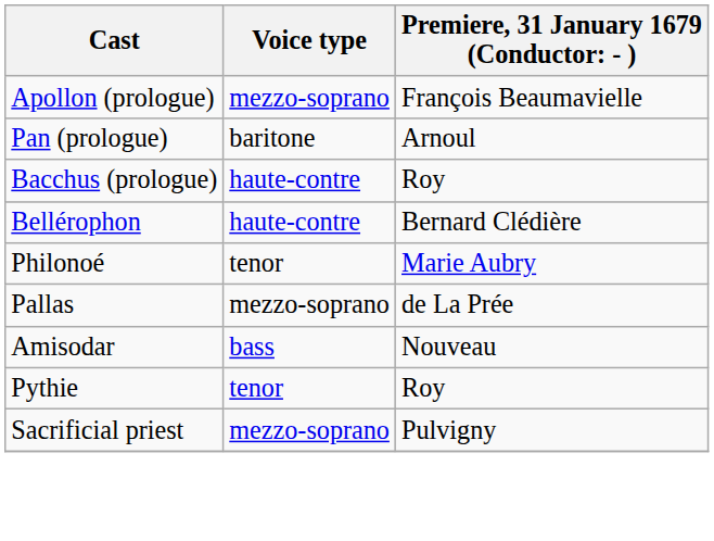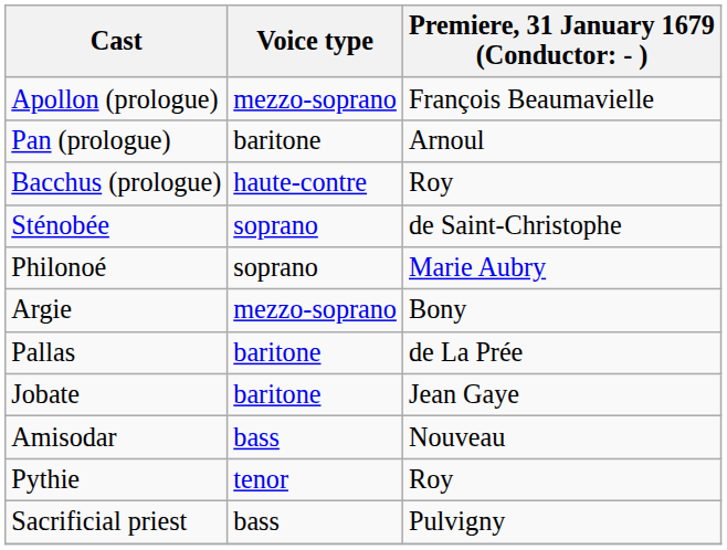 <table class="wikitable">
 <tr>
 <th>Cast</th>
 <th>Voice type</th>
 <th>Premiere, 31 January 1679 <br>(Conductor: - )</th>
 </tr>
 <tr>
 <td><a href='#'>Apollon</a> (prologue)</td>
 <td><a href='#'>mezzo-soprano</a></td>
 <td>François Beaumavielle</td>
 </tr>
 <tr>
 <td><a href='#'>Pan</a> (prologue)</td>
 <td>baritone</td>
 <td>Arnoul</td>
 </tr>
 <tr>
 <td><a href='#'>Bacchus</a> (prologue)</td>
 <td><a href='#'>haute-contre</a></td>
 <td>Roy</td>
 </tr>
 <tr>
-<td><a href='#'>Bellérophon</a></td>
-<td><a href='#'>haute-contre</a></td>
-<td>Bernard Clédière</td>
+<td><a href='#'>Sténobée</a></td>
+<td><a href='#'>soprano</a></td>
+<td>de Saint-Christophe</td>
 </tr>
 <tr>
 <td>Philonoé</td>
-<td>tenor</td>
+<td>soprano</td>
 <td><a href='#'>Marie Aubry</a></td>
 </tr>
 <tr>
+<td>Argie</td>
+<td><a href='#'>mezzo-soprano</a></td>
+<td>Bony</td>
+</tr>
+<tr>
 <td>Pallas</td>
-<td>mezzo-soprano</td>
+<td><a href='#'>baritone</a></td>
 <td>de La Prée</td>
+</tr>
+<tr>
+<td>Jobate</td>
+<td><a href='#'>baritone</a></td>
+<td>Jean Gaye</td>
 </tr>
 <tr>
 <td>Amisodar</td>
 <td><a href='#'>bass</a></td>
 <td>Nouveau</td>
 </tr>
 <tr>
 <td>Pythie</td>
 <td><a href='#'>tenor</a></td>
 <td>Roy</td>
 </tr>
 <tr>
 <td>Sacrificial priest</td>
-<td><a href='#'>mezzo-soprano</a></td>
+<td>bass</td>
 <td>Pulvigny</td>
 </tr>
 <tr>
 </tr>
 </table>
